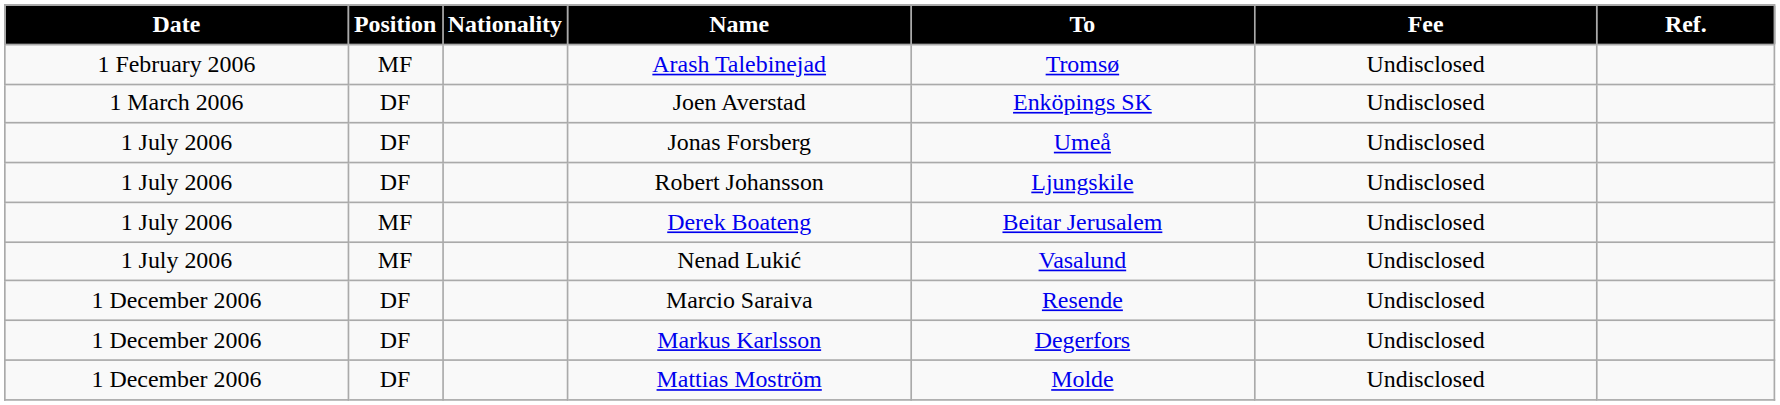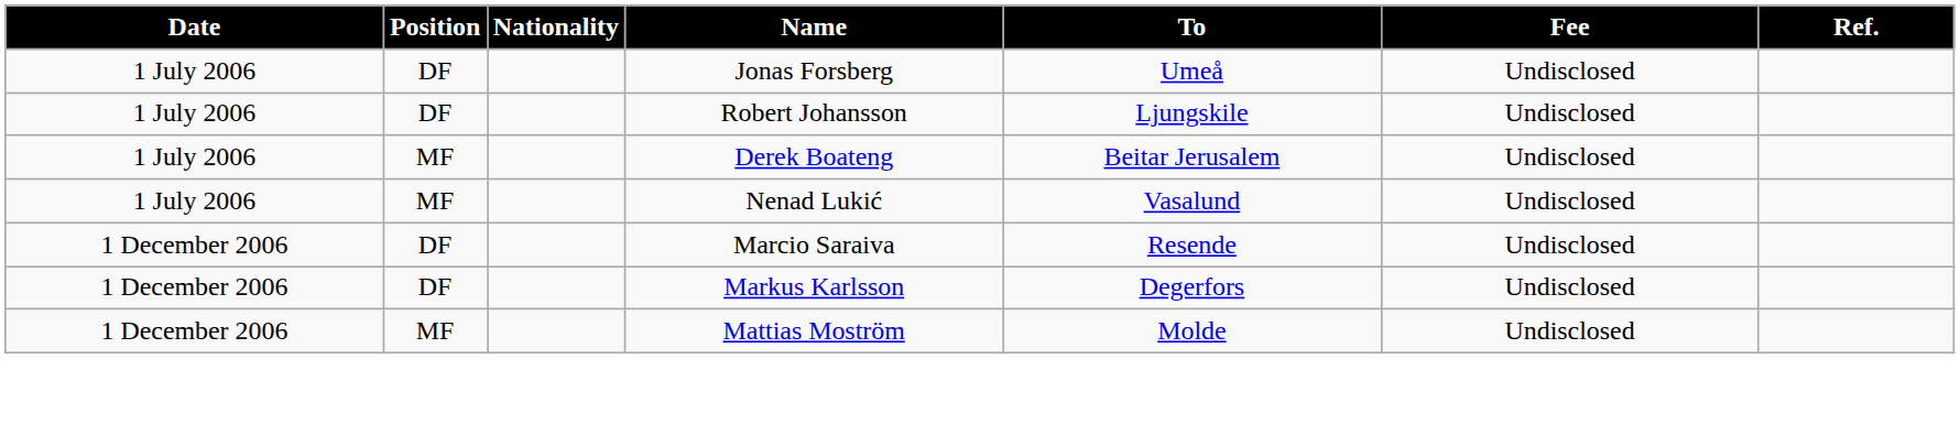 <table class="wikitable"  style="text-align:center; font-size:90%; ">
 <tr>
 <th style="background:#000000; color:white; width:200px;">Date</th>
 <th style="background:#000000; color:white; width:50px;">Position</th>
 <th style="background:#000000; color:white; width:50px;">Nationality</th>
 <th style="background:#000000; color:white; width:200px;">Name</th>
 <th style="background:#000000; color:white; width:200px;">To</th>
 <th style="background:#000000; color:white; width:200px;">Fee</th>
 <th style="background:#000000; color:white; width:100px;">Ref.</th>
-</tr>
-<tr>
-<td>1 February 2006</td>
-<td>MF</td>
-<td></td>
-<td><a href='#'>Arash Talebinejad</a></td>
-<td><a href='#'>Tromsø</a></td>
-<td>Undisclosed</td>
-<td></td>
-</tr>
-<tr>
-<td>1 March 2006</td>
-<td>DF</td>
-<td></td>
-<td>Joen Averstad</td>
-<td><a href='#'>Enköpings SK</a></td>
-<td>Undisclosed</td>
-<td></td>
 </tr>
 <tr>
 <td>1 July 2006</td>
 <td>DF</td>
 <td></td>
 <td>Jonas Forsberg</td>
 <td><a href='#'>Umeå</a></td>
 <td>Undisclosed</td>
 <td></td>
 </tr>
 <tr>
 <td>1 July 2006</td>
 <td>DF</td>
 <td></td>
 <td>Robert Johansson</td>
 <td><a href='#'>Ljungskile</a></td>
 <td>Undisclosed</td>
 <td></td>
 </tr>
 <tr>
 <td>1 July 2006</td>
 <td>MF</td>
 <td></td>
 <td><a href='#'>Derek Boateng</a></td>
 <td><a href='#'>Beitar Jerusalem</a></td>
 <td>Undisclosed</td>
 <td></td>
 </tr>
 <tr>
 <td>1 July 2006</td>
 <td>MF</td>
 <td></td>
 <td>Nenad Lukić</td>
 <td><a href='#'>Vasalund</a></td>
 <td>Undisclosed</td>
 <td></td>
 </tr>
 <tr>
 <td>1 December 2006</td>
 <td>DF</td>
 <td></td>
 <td>Marcio Saraiva</td>
 <td><a href='#'>Resende</a></td>
 <td>Undisclosed</td>
 <td></td>
 </tr>
 <tr>
 <td>1 December 2006</td>
 <td>DF</td>
 <td></td>
 <td><a href='#'>Markus Karlsson</a></td>
 <td><a href='#'>Degerfors</a></td>
 <td>Undisclosed</td>
 <td></td>
 </tr>
 <tr>
 <td>1 December 2006</td>
-<td>DF</td>
+<td>MF</td>
 <td></td>
 <td><a href='#'>Mattias Moström</a></td>
 <td><a href='#'>Molde</a></td>
 <td>Undisclosed</td>
 <td></td>
 </tr>
 </table>
